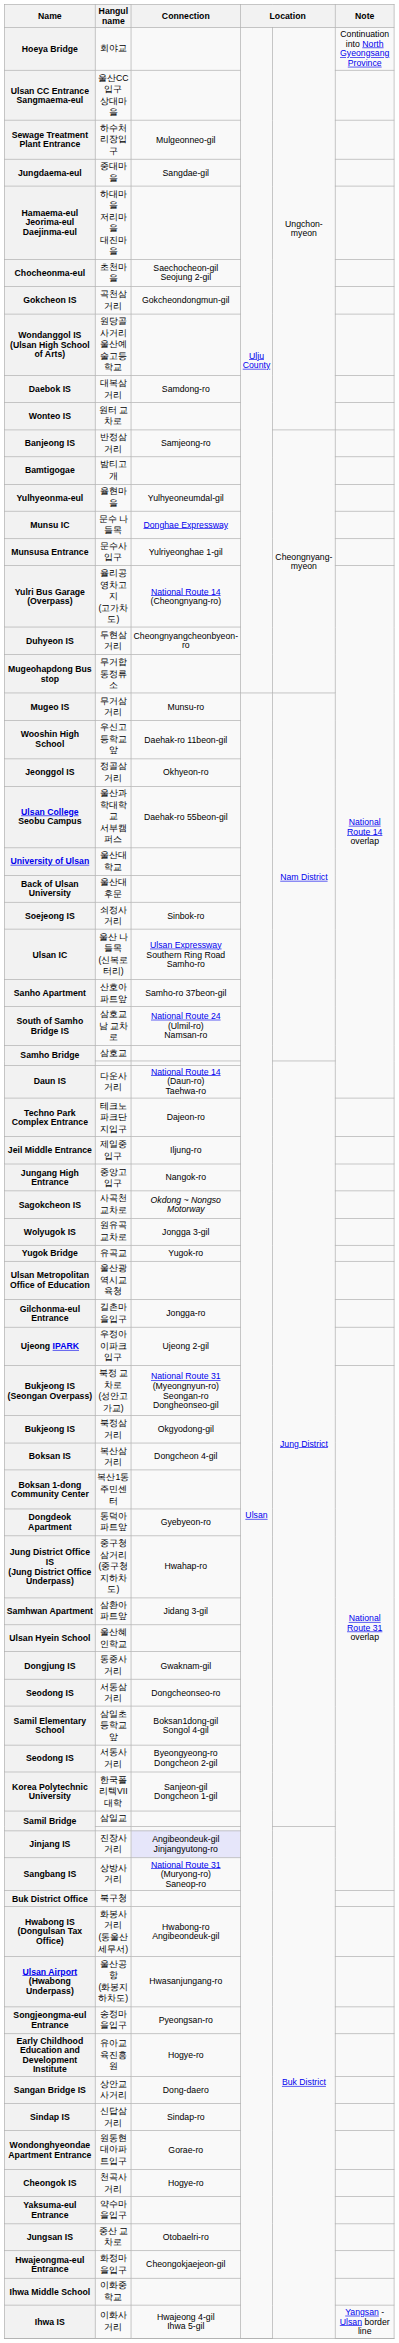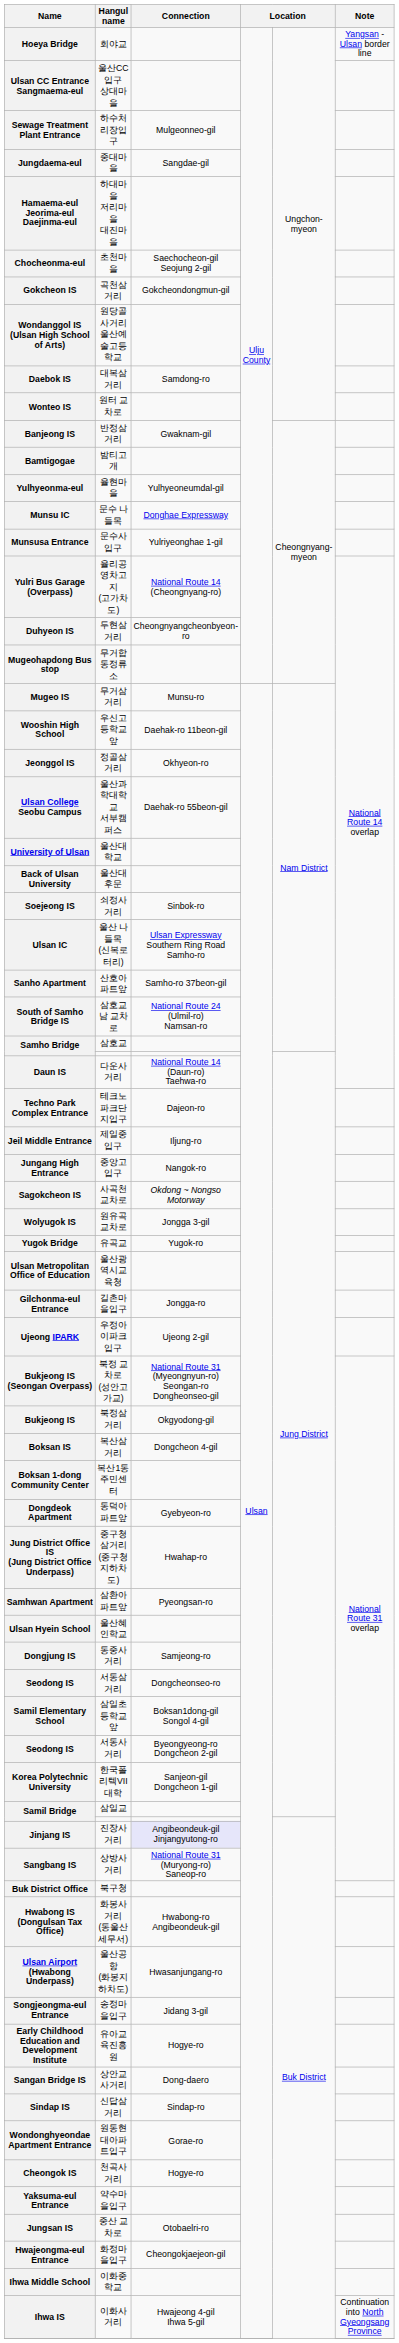 <table class="wikitable" style="font-size: 85%; text-align: center;">
 <tr>
 <th>Name </th>
 <th>Hangul name</th>
 <th>Connection</th>
 <th colspan="2">Location</th>
 <th>Note</th>
 </tr>
 <tr>
 <th>Hoeya Bridge</th>
 <td>회야교</td>
 <td></td>
 <td rowspan=18><a href='#'>Ulju County</a></td>
 <td rowspan=10>Ungchon-myeon</td>
-<td>Continuation into <a href='#'>North Gyeongsang Province</a></td>
+<td><a href='#'>Yangsan</a> - <a href='#'>Ulsan</a> border line</td>
 </tr>
 <tr>
 <th>Ulsan CC Entrance<br>Sangmaema-eul</th>
 <td>울산CC입구<br>상대마을</td>
 <td></td>
 <td></td>
 </tr>
 <tr>
 <th>Sewage Treatment Plant Entrance</th>
 <td>하수처리장입구</td>
 <td>Mulgeonneo-gil</td>
 <td></td>
 </tr>
 <tr>
 <th>Jungdaema-eul</th>
 <td>중대마을</td>
 <td>Sangdae-gil</td>
 <td></td>
 </tr>
 <tr>
 <th>Hamaema-eul<br>Jeorima-eul<br>Daejinma-eul</th>
 <td>하대마을<br>저리마을<br>대진마을</td>
 <td></td>
 <td></td>
 </tr>
 <tr>
 <th>Chocheonma-eul</th>
 <td>초천마을</td>
 <td>Saechocheon-gil<br>Seojung 2-gil</td>
 <td></td>
 </tr>
 <tr>
 <th>Gokcheon IS</th>
 <td>곡천삼거리</td>
 <td>Gokcheondongmun-gil</td>
 <td></td>
 </tr>
 <tr>
 <th>Wondanggol IS<br>(Ulsan High School of Arts)</th>
 <td>원당골사거리<br>울산예술고등학교</td>
 <td></td>
 <td></td>
 </tr>
 <tr>
 <th>Daebok IS</th>
 <td>대복삼거리</td>
 <td>Samdong-ro</td>
 <td></td>
 </tr>
 <tr>
 <th>Wonteo IS</th>
 <td>원터 교차로</td>
 <td></td>
 <td></td>
 </tr>
 <tr>
 <th>Banjeong IS</th>
 <td>반정삼거리</td>
-<td>Samjeong-ro</td>
+<td>Gwaknam-gil</td>
 <td rowspan=8>Cheongnyang-myeon</td>
 <td></td>
 </tr>
 <tr>
 <th>Bamtigogae</th>
 <td>밤티고개</td>
 <td></td>
 <td></td>
 </tr>
 <tr>
 <th>Yulhyeonma-eul</th>
 <td>율현마을</td>
 <td>Yulhyeoneumdal-gil</td>
 <td></td>
 </tr>
 <tr>
 <th>Munsu IC</th>
 <td>문수 나들목</td>
 <td><a href='#'>Donghae Expressway</a></td>
 <td></td>
 </tr>
 <tr>
 <th>Munsusa Entrance</th>
 <td>문수사입구</td>
 <td>Yulriyeonghae 1-gil</td>
 <td></td>
 </tr>
 <tr>
 <th>Yulri Bus Garage<br>(Overpass)</th>
 <td>율리공영차고지<br>(고가차도)</td>
 <td><a href='#'>National Route 14</a><br>(Cheongnyang-ro)</td>
 <td rowspan=16><a href='#'>National Route 14</a> overlap</td>
 </tr>
 <tr>
 <th>Duhyeon IS</th>
 <td>두현삼거리</td>
 <td>Cheongnyangcheonbyeon-ro</td>
 </tr>
 <tr>
 <th>Mugeohapdong Bus stop</th>
 <td>무거합동정류소</td>
 <td></td>
 </tr>
 <tr>
 <th>Mugeo IS</th>
 <td>무거삼거리</td>
 <td>Munsu-ro</td>
 <td rowspan=53><a href='#'>Ulsan</a></td>
 <td rowspan=11><a href='#'>Nam District</a></td>
 </tr>
 <tr>
 <th>Wooshin High School</th>
 <td>우신고등학교앞</td>
 <td>Daehak-ro 11beon-gil</td>
 </tr>
 <tr>
 <th>Jeonggol IS</th>
 <td>정골삼거리</td>
 <td>Okhyeon-ro</td>
 </tr>
 <tr>
 <th><a href='#'>Ulsan College</a><br>Seobu Campus</th>
 <td>울산과학대학교<br>서부캠퍼스</td>
 <td>Daehak-ro 55beon-gil</td>
 </tr>
 <tr>
 <th><a href='#'>University of Ulsan</a></th>
 <td>울산대학교</td>
 <td></td>
 </tr>
 <tr>
 <th>Back of Ulsan University</th>
 <td>울산대후문</td>
 <td></td>
 </tr>
 <tr>
 <th>Soejeong IS</th>
 <td>쇠정사거리</td>
 <td>Sinbok-ro</td>
 </tr>
 <tr>
 <th>Ulsan IC<br></th>
 <td>울산 나들목<br>(신복로터리)</td>
 <td><a href='#'>Ulsan Expressway</a><br>Southern Ring Road<br>Samho-ro</td>
 </tr>
 <tr>
 <th>Sanho Apartment</th>
 <td>산호아파트앞</td>
 <td>Samho-ro 37beon-gil</td>
 </tr>
 <tr>
 <th>South of Samho Bridge IS</th>
 <td>삼호교남 교차로</td>
 <td><a href='#'>National Route 24</a><br>(Ulmil-ro)<br>Namsan-ro</td>
 </tr>
 <tr>
 <th rowspan=2>Samho Bridge</th>
 <td>삼호교</td>
 <td></td>
 </tr>
 <tr>
 <td></td>
 <td></td>
 <td rowspan=25><a href='#'>Jung District</a></td>
 </tr>
 <tr>
 <th>Daun IS</th>
 <td>다운사거리</td>
 <td><a href='#'>National Route 14</a><br>(Daun-ro)<br>Taehwa-ro</td>
 </tr>
 <tr>
 <th>Techno Park Complex Entrance</th>
 <td>테크노파크단지입구</td>
 <td>Dajeon-ro</td>
 <td></td>
 </tr>
 <tr>
 <th>Jeil Middle Entrance</th>
 <td>제일중입구</td>
 <td>Iljung-ro</td>
 <td></td>
 </tr>
 <tr>
 <th>Jungang High Entrance</th>
 <td>중앙고입구</td>
 <td>Nangok-ro</td>
 <td></td>
 </tr>
 <tr>
 <th>Sagokcheon IS</th>
 <td>사곡천 교차로</td>
 <td><em>Okdong ~ Nongso Motorway</em></td>
 <td></td>
 </tr>
 <tr>
 <th>Wolyugok IS</th>
 <td>원유곡 교차로</td>
 <td>Jongga 3-gil</td>
 <td></td>
 </tr>
 <tr>
 <th>Yugok Bridge</th>
 <td>유곡교</td>
 <td>Yugok-ro</td>
 <td></td>
 </tr>
 <tr>
 <th>Ulsan Metropolitan Office of Education</th>
 <td>울산광역시교육청</td>
 <td></td>
 <td></td>
 </tr>
 <tr>
 <th>Gilchonma-eul Entrance</th>
 <td>길촌마을입구</td>
 <td>Jongga-ro</td>
 <td></td>
 </tr>
 <tr>
 <th>Ujeong <a href='#'>IPARK</a></th>
 <td>우정아이파크입구</td>
 <td>Ujeong 2-gil</td>
 <td></td>
 </tr>
 <tr>
 <th>Bukjeong IS<br>(Seongan Overpass)</th>
 <td>북정 교차로<br>(성안고가교)</td>
 <td><a href='#'>National Route 31</a><br>(Myeongnyun-ro)<br>Seongan-ro<br>Dongheonseo-gil</td>
 <td rowspan=17><a href='#'>National Route 31</a> overlap</td>
 </tr>
 <tr>
 <th>Bukjeong IS</th>
 <td>북정삼거리</td>
 <td>Okgyodong-gil</td>
 </tr>
 <tr>
 <th>Boksan IS</th>
 <td>복산삼거리</td>
 <td>Dongcheon 4-gil</td>
 </tr>
 <tr>
 <th>Boksan 1-dong Community Center</th>
 <td>복산1동주민센터</td>
 <td></td>
 </tr>
 <tr>
 <th>Dongdeok Apartment</th>
 <td>동덕아파트앞</td>
 <td>Gyebyeon-ro</td>
 </tr>
 <tr>
 <th>Jung District Office IS<br>(Jung District Office Underpass)</th>
 <td>중구청삼거리<br>(중구청지하차도)</td>
 <td>Hwahap-ro</td>
 </tr>
 <tr>
 <th>Samhwan Apartment</th>
 <td>삼환아파트앞</td>
-<td>Jidang 3-gil</td>
+<td>Pyeongsan-ro</td>
 </tr>
 <tr>
 <th>Ulsan Hyein School</th>
 <td>울산혜인학교</td>
 <td></td>
 </tr>
 <tr>
 <th>Dongjung IS</th>
 <td>동중사거리</td>
-<td>Gwaknam-gil</td>
+<td>Samjeong-ro</td>
 </tr>
 <tr>
 <th>Seodong IS</th>
 <td>서동삼거리</td>
 <td>Dongcheonseo-ro</td>
 </tr>
 <tr>
 <th>Samil Elementary School</th>
 <td>삼일초등학교앞</td>
 <td>Boksan1dong-gil<br>Songol 4-gil</td>
 </tr>
 <tr>
 <th>Seodong IS</th>
 <td>서동사거리</td>
 <td>Byeongyeong-ro<br>Dongcheon 2-gil</td>
 </tr>
 <tr>
 <th>Korea Polytechnic University</th>
 <td>한국폴리텍VII대학</td>
 <td>Sanjeon-gil<br>Dongcheon 1-gil</td>
 </tr>
 <tr>
 <th rowspan=2>Samil Bridge</th>
 <td>삼일교</td>
 <td></td>
 </tr>
 <tr>
 <td></td>
 <td></td>
 <td rowspan=18><a href='#'>Buk District</a></td>
 </tr>
 <tr>
 <th>Jinjang IS</th>
 <td>진장사거리</td>
 <td style="background: lavender;">Angibeondeuk-gil<br>Jinjangyutong-ro</td>
 </tr>
 <tr>
 <th>Sangbang IS</th>
 <td>상방사거리</td>
 <td><a href='#'>National Route 31</a><br>(Muryong-ro)<br>Saneop-ro</td>
 </tr>
 <tr>
 <th>Buk District Office</th>
 <td>북구청</td>
 <td></td>
 <td></td>
 </tr>
 <tr>
 <th>Hwabong IS<br>(Dongulsan Tax Office)</th>
 <td>화봉사거리<br>(동울산세무서)</td>
 <td>Hwabong-ro<br>Angibeondeuk-gil</td>
 <td></td>
 </tr>
 <tr>
 <th><a href='#'>Ulsan Airport</a><br>(Hwabong Underpass)</th>
 <td>울산공항<br>(화봉지하차도)</td>
 <td>Hwasanjungang-ro</td>
 <td></td>
 </tr>
 <tr>
 <th>Songjeongma-eul Entrance</th>
 <td>송정마을입구</td>
-<td>Pyeongsan-ro</td>
+<td>Jidang 3-gil</td>
 <td></td>
 </tr>
 <tr>
 <th>Early Childhood Education and Development Institute</th>
 <td>유아교육진흥원</td>
 <td>Hogye-ro</td>
 <td></td>
 </tr>
 <tr>
 <th>Sangan Bridge IS</th>
 <td>상안교사거리</td>
 <td>Dong-daero</td>
 <td></td>
 </tr>
 <tr>
 <th>Sindap IS</th>
 <td>신답삼거리</td>
 <td>Sindap-ro</td>
 <td></td>
 </tr>
 <tr>
 <th>Wondonghyeondae Apartment Entrance</th>
 <td>원동현대아파트입구</td>
 <td>Gorae-ro</td>
 <td></td>
 </tr>
 <tr>
 <th>Cheongok IS</th>
 <td>천곡사거리</td>
 <td>Hogye-ro</td>
 <td></td>
 </tr>
 <tr>
 <th>Yaksuma-eul Entrance</th>
 <td>약수마을입구</td>
 <td></td>
 <td></td>
 </tr>
 <tr>
 <th>Jungsan IS</th>
 <td>중산 교차로</td>
 <td>Otobaelri-ro</td>
 <td></td>
 </tr>
 <tr>
 <th>Hwajeongma-eul Entrance</th>
 <td>화정마을입구</td>
 <td>Cheongokjaejeon-gil</td>
 <td></td>
 </tr>
 <tr>
 <th>Ihwa Middle School</th>
 <td>이화중학교</td>
 <td></td>
 <td></td>
 </tr>
 <tr>
 <th>Ihwa IS</th>
 <td>이화사거리</td>
 <td>Hwajeong 4-gil<br>Ihwa 5-gil</td>
-<td><a href='#'>Yangsan</a> - <a href='#'>Ulsan</a> border line</td>
+<td>Continuation into <a href='#'>North Gyeongsang Province</a></td>
 </tr>
 <tr>
 </tr>
 </table>
